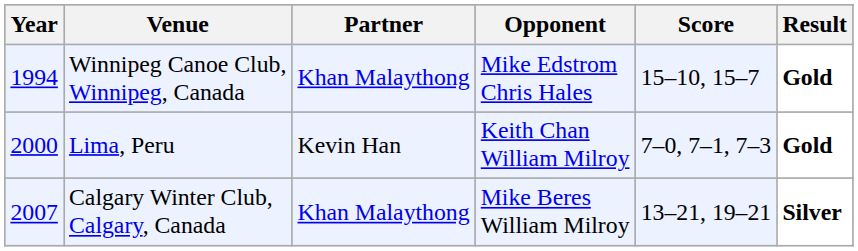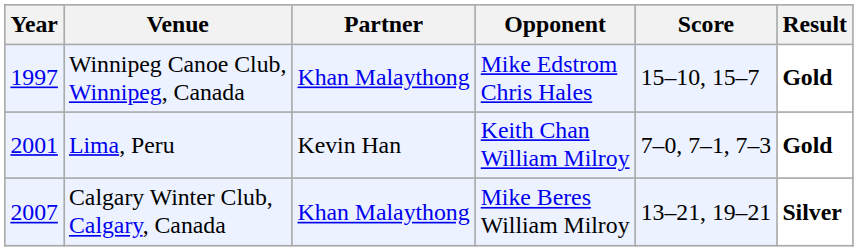 <table class="sortable wikitable" style="font-size: 90%;">
 <tr>
 <th>Year</th>
 <th>Venue</th>
 <th>Partner</th>
 <th>Opponent</th>
 <th>Score</th>
 <th>Result</th>
 </tr>
 <tr style="background:#ECF2FF">
-<td align="center"><a href='#'>1994</a></td>
+<td align="center"><a href='#'>1997</a></td>
 <td align="left">Winnipeg Canoe Club,<br><a href='#'>Winnipeg</a>, Canada</td>
 <td align="left"> <a href='#'>Khan Malaythong</a></td>
 <td align="left"> <a href='#'>Mike Edstrom</a><br> <a href='#'>Chris Hales</a></td>
 <td align="left">15–10, 15–7</td>
 <td style="text-align:left; background:white"> <strong>Gold</strong></td>
 </tr>
 <tr style="background:#ECF2FF">
-<td align="center"><a href='#'>2000</a></td>
+<td align="center"><a href='#'>2001</a></td>
 <td align="left"><a href='#'>Lima</a>, Peru</td>
 <td align="left"> Kevin Han</td>
 <td align="left"> <a href='#'>Keith Chan</a><br> <a href='#'>William Milroy</a></td>
 <td align="left">7–0, 7–1, 7–3</td>
 <td style="text-align:left; background:white"> <strong>Gold</strong></td>
 </tr>
 <tr style="background:#ECF2FF">
 <td align="center"><a href='#'>2007</a></td>
 <td align="left">Calgary Winter Club,<br><a href='#'>Calgary</a>, Canada</td>
 <td align="left"> <a href='#'>Khan Malaythong</a></td>
 <td align="left"> <a href='#'>Mike Beres</a><br> William Milroy</td>
 <td align="left">13–21, 19–21</td>
 <td style="text-align:left; background:white"> <strong>Silver</strong></td>
 </tr>
 </table>
